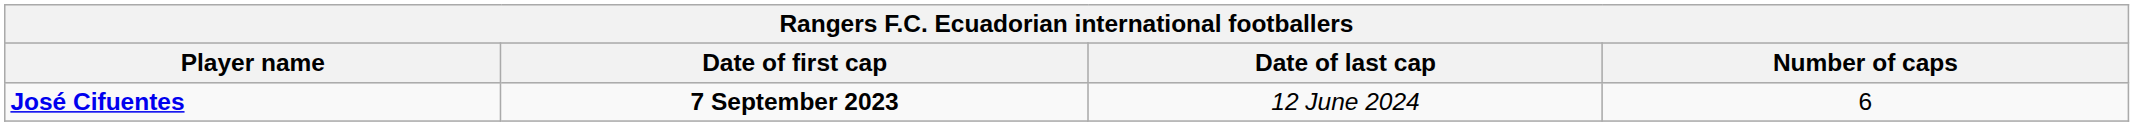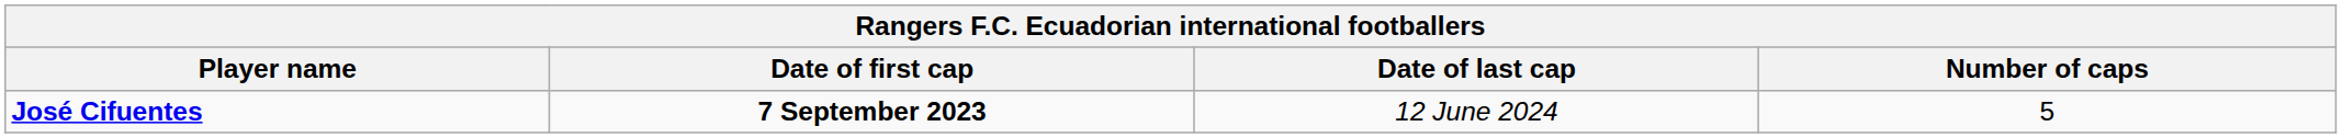 <table class="wikitable plainrowheaders" style="width: 70%;">
 <tr>
 <th colspan=5>Rangers F.C. Ecuadorian international footballers </th>
 </tr>
 <tr>
 <th scope="col">Player name</th>
 <th scope="col">Date of first cap</th>
 <th scope="col">Date of last cap</th>
 <th scope="col">Number of caps</th>
 </tr>
 <tr>
 <td><strong><a href='#'>José Cifuentes</a></strong></td>
 <td align="center"><strong>7 September 2023</strong></td>
 <td align="center"><em>12 June 2024</em></td>
-<td align="center">6</td>
+<td align="center">5</td>
 </tr>
 </table>
